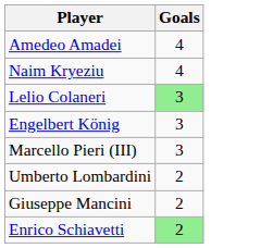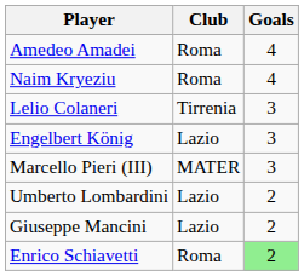 <table class="wikitable" style="text-align:center">
 <tr>
 <th>Player</th>
+<th>Club</th>
 <th>Goals</th>
 </tr>
 <tr>
 <td align="left"> <a href='#'>Amedeo Amadei</a></td>
+<td align="left">Roma</td>
 <td>4</td>
 </tr>
 <tr>
 <td align="left"> <a href='#'>Naim Kryeziu</a></td>
+<td align="left">Roma</td>
 <td>4</td>
 </tr>
 <tr>
 <td align="left"> <a href='#'>Lelio Colaneri</a></td>
-<td style="background: lightgreen;">3</td>
+<td align="left">Tirrenia</td>
+<td>3</td>
 </tr>
 <tr>
 <td align="left"> <a href='#'>Engelbert König</a></td>
+<td align="left">Lazio</td>
 <td>3</td>
 </tr>
 <tr>
 <td align="left"> Marcello Pieri (III)</td>
+<td align="left">MATER</td>
 <td>3</td>
 </tr>
 <tr>
 <td align="left"> Umberto Lombardini</td>
+<td align="left">Lazio</td>
 <td>2</td>
 </tr>
 <tr>
 <td align="left"> Giuseppe Mancini</td>
+<td align="left">Lazio</td>
 <td>2</td>
 </tr>
 <tr>
 <td align="left"> <a href='#'>Enrico Schiavetti</a></td>
+<td align="left">Roma</td>
 <td style="background: lightgreen;">2</td>
 </tr>
 </table>
